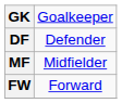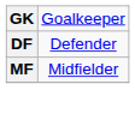 <table class="wikitable plainrowheaders" style="text-align:center;margin-left:1em;float:right">
 <tr>
 <th>GK</th>
 <td><a href='#'>Goalkeeper</a></td>
 </tr>
 <tr>
 <th>DF</th>
 <td><a href='#'>Defender</a></td>
 </tr>
 <tr>
 <th>MF</th>
 <td><a href='#'>Midfielder</a></td>
 </tr>
 <tr>
-<th>FW</th>
-<td><a href='#'>Forward</a></td>
-</tr>
-<tr>
 </tr>
 </table>
